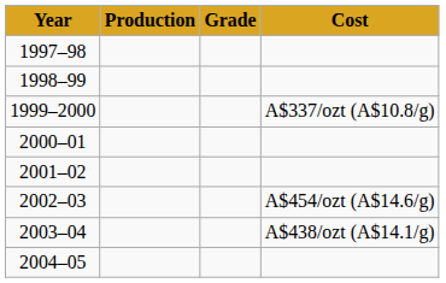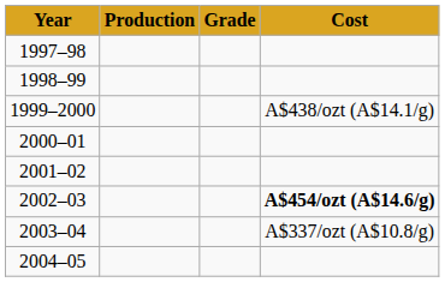 <table class="wikitable">
 <tr align="center" bgcolor="#DAA520">
 <td><strong>Year</strong></td>
 <td><strong>Production</strong></td>
 <td><strong>Grade</strong></td>
 <td><strong>Cost</strong></td>
 </tr>
 <tr align="center">
 <td>1997–98</td>
 <td></td>
 <td></td>
 <td></td>
 </tr>
 <tr align="center">
 <td>1998–99</td>
 <td></td>
 <td></td>
 <td></td>
 </tr>
 <tr align="center">
 <td>1999–2000</td>
 <td></td>
 <td></td>
-<td>A$337/ozt (A$10.8/g)</td>
+<td>A$438/ozt (A$14.1/g)</td>
 </tr>
 <tr align="center">
 <td>2000–01</td>
 <td></td>
 <td></td>
 <td></td>
 </tr>
 <tr align="center">
 <td>2001–02</td>
 <td></td>
 <td></td>
 <td></td>
 </tr>
 <tr align="center">
 <td>2002–03</td>
 <td></td>
 <td></td>
-<td>A$454/ozt (A$14.6/g)</td>
+<td><strong>A$454/ozt (A$14.6/g)</strong></td>
 </tr>
 <tr align="center">
 <td>2003–04</td>
 <td></td>
 <td></td>
-<td>A$438/ozt (A$14.1/g)</td>
+<td>A$337/ozt (A$10.8/g)</td>
 </tr>
 <tr align="center">
 <td>2004–05</td>
 <td></td>
 <td></td>
 <td></td>
 </tr>
 </table>
